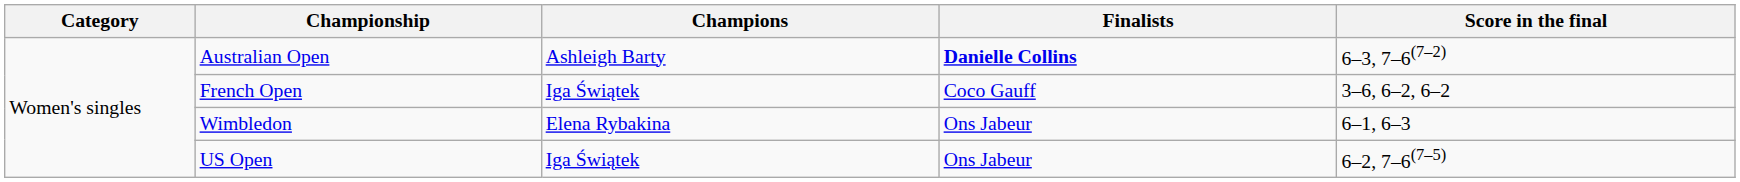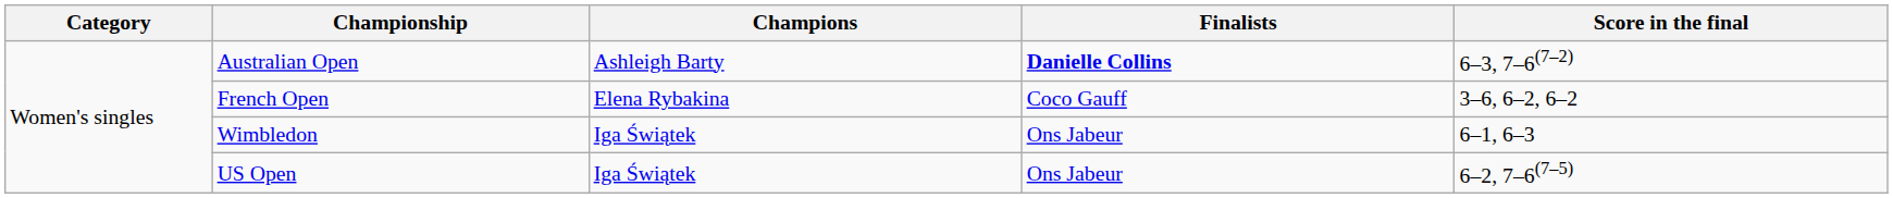 <table class="wikitable" style="font-size:90%;" width=100%>
 <tr>
 <th style="width: 11%;">Category</th>
 <th style="width: 20%;">Championship</th>
 <th style="width: 23%;">Champions</th>
 <th style="width: 23%;">Finalists</th>
 <th style="width: 23%;">Score in the final</th>
 </tr>
 <tr>
 <td rowspan="4">Women's singles</td>
 <td><a href='#'>Australian Open</a></td>
 <td> <a href='#'>Ashleigh Barty</a></td>
 <td><strong> <a href='#'>Danielle Collins</a></strong></td>
 <td>6–3, 7–6<sup>(7–2)</sup></td>
 </tr>
 <tr>
 <td><a href='#'>French Open</a></td>
-<td> <a href='#'>Iga Świątek</a></td>
+<td> <a href='#'>Elena Rybakina</a></td>
 <td> <a href='#'>Coco Gauff</a></td>
 <td>3–6, 6–2, 6–2</td>
 </tr>
 <tr>
 <td><a href='#'>Wimbledon</a></td>
-<td> <a href='#'>Elena Rybakina</a></td>
+<td> <a href='#'>Iga Świątek</a></td>
 <td> <a href='#'>Ons Jabeur</a></td>
 <td>6–1, 6–3</td>
 </tr>
 <tr>
 <td><a href='#'>US Open</a></td>
 <td> <a href='#'>Iga Świątek</a></td>
 <td> <a href='#'>Ons Jabeur</a></td>
 <td>6–2, 7–6<sup>(7–5)</sup></td>
 </tr>
 </table>
